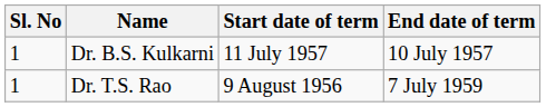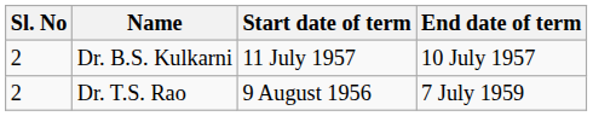 <table class="wikitable">
 <tr>
 <th>Sl. No</th>
 <th>Name</th>
 <th>Start date of term</th>
 <th>End date of term</th>
 </tr>
 <tr>
-<td>1</td>
+<td>2</td>
 <td>Dr. B.S. Kulkarni</td>
 <td>11 July 1957</td>
 <td>10 July 1957</td>
 </tr>
 <tr>
-<td>1</td>
+<td>2</td>
 <td>Dr. T.S. Rao</td>
 <td>9 August 1956</td>
 <td>7 July 1959</td>
 </tr>
 </table>
